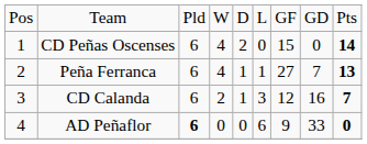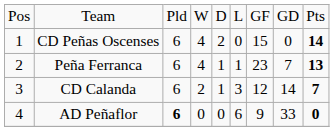 <table class="wikitable" style="text-align:center">
 <tr>
 <td>Pos</td>
 <td>Team</td>
 <td>Pld</td>
 <td>W</td>
 <td>D</td>
 <td>L</td>
 <td>GF</td>
 <td>GD</td>
 <td>Pts</td>
 </tr>
 <tr>
 <td>1</td>
 <td>CD Peñas Oscenses </td>
 <td>6</td>
 <td>4</td>
 <td>2</td>
 <td>0</td>
 <td>15</td>
 <td>0</td>
 <td><strong>14</strong></td>
 </tr>
 <tr>
 <td>2</td>
 <td>Peña Ferranca</td>
 <td>6</td>
 <td>4</td>
 <td>1</td>
 <td>1</td>
-<td>27</td>
+<td>23</td>
 <td>7</td>
 <td><strong>13</strong></td>
 </tr>
 <tr>
 <td>3</td>
 <td>CD Calanda</td>
 <td>6</td>
 <td>2</td>
 <td>1</td>
 <td>3</td>
 <td>12</td>
-<td>16</td>
+<td>14</td>
 <td><strong>7</strong></td>
 </tr>
 <tr>
 <td>4</td>
 <td>AD Peñaflor</td>
 <td><strong>6</strong></td>
 <td>0</td>
 <td>0</td>
 <td>6</td>
 <td>9</td>
 <td>33</td>
 <td><strong>0</strong></td>
 </tr>
 <tr>
 </tr>
 </table>
